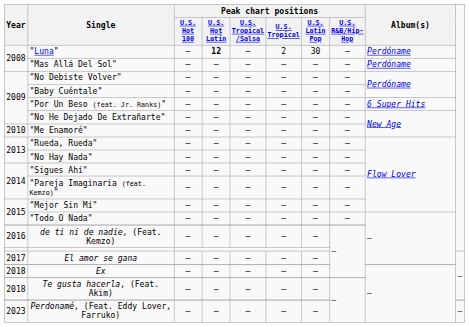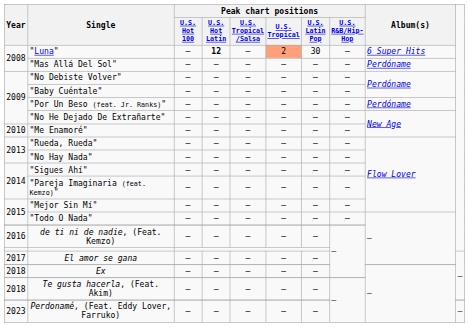 <table class="wikitable">
 <tr>
 <th rowspan="2">Year</th>
 <th width="230" rowspan="2">Single</th>
 <th colspan="6">Peak chart positions</th>
 <th width="140" rowspan="2">Album(s)</th>
 </tr>
 <tr style="font-size:smaller;">
 <th width="40"><a href='#'>U.S. Hot 100</a></th>
 <th width="40"><a href='#'>U.S. <br>Hot <br>Latin</a></th>
 <th width="40"><a href='#'>U.S.<br>Tropical<br>/Salsa</a></th>
 <th width="40"><a href='#'>U.S.<br>Tropical</a></th>
 <th width="40"><a href='#'>U.S. Latin Pop</a></th>
 <th width="40"><a href='#'>U.S. <br>R&B/Hip-Hop</a></th>
 </tr>
 <tr>
 <td align="center" rowspan="2">2008</td>
 <td align="left">"<a href='#'>Luna</a>"</td>
 <td align="center">—</td>
 <td align="center"><strong>12</strong></td>
 <td align="center">—</td>
-<td align="center">2</td>
+<td align="center" style="background: lightsalmon;">2</td>
 <td align="center">30</td>
 <td align="center">—</td>
-<td align="left" rowspan="1"><em><a href='#'>Perdóname</a></em></td>
+<td align="left" rowspan="1"><em><a href='#'>6 Super Hits</a></em></td>
 </tr>
 <tr>
 <td align="left">"Mas Allá Del Sol"</td>
 <td align="center">—</td>
 <td align="center">—</td>
 <td align="center">—</td>
 <td align="center">—</td>
 <td align="center">—</td>
 <td align="center">—</td>
 <td align="left" rowspan="1"><em><a href='#'>Perdóname</a></em></td>
 </tr>
 <tr>
 <td align="center" rowspan="4">2009</td>
 <td align="left">"No Debiste Volver"</td>
 <td align="center">—</td>
 <td align="center">—</td>
 <td align="center">—</td>
 <td align="center">—</td>
 <td align="center">—</td>
 <td align="center">—</td>
 <td align="left" rowspan="2"><em><a href='#'>Perdóname</a></em></td>
 </tr>
 <tr>
 <td align="left">"Baby Cuéntale"</td>
 <td align="center">—</td>
 <td align="center">—</td>
 <td align="center">—</td>
 <td align="center">—</td>
 <td align="center">—</td>
 <td align="center">—</td>
 </tr>
 <tr>
 <td align="left">"Por Un Beso <small>(feat. Jr. Ranks)</small>"</td>
 <td align="center">—</td>
 <td align="center">—</td>
 <td align="center">—</td>
 <td align="center">—</td>
 <td align="center">—</td>
 <td align="center">—</td>
-<td align="left" rowspan="1"><em><a href='#'>6 Super Hits</a></em></td>
+<td align="left" rowspan="1"><em><a href='#'>Perdóname</a></em></td>
 </tr>
 <tr>
 <td align="left">"No He Dejado De Extrañarte"</td>
 <td align="center">—</td>
 <td align="center">—</td>
 <td align="center">—</td>
 <td align="center">—</td>
 <td align="center">—</td>
 <td align="center">—</td>
 <td align="left" rowspan="2"><em><a href='#'>New Age</a></em></td>
 </tr>
 <tr>
 <td align="center" rowspan="1">2010</td>
 <td align="left">"Me Enamoré"</td>
 <td align="center">—</td>
 <td align="center">—</td>
 <td align="center">—</td>
 <td align="center">—</td>
 <td align="center">—</td>
 <td align="center">—</td>
 </tr>
 <tr>
 <td align="center" rowspan="2">2013</td>
 <td align="left">"Rueda, Rueda"</td>
 <td align="center">—</td>
 <td align="center">—</td>
 <td align="center">—</td>
 <td align="center">—</td>
 <td align="center">—</td>
 <td align="center">—</td>
 <td align="left" rowspan="5"><em><a href='#'>Flow Lover</a></em></td>
 </tr>
 <tr>
 <td align="left">"No Hay Nada"</td>
 <td align="center">—</td>
 <td align="center">—</td>
 <td align="center">—</td>
 <td align="center">—</td>
 <td align="center">—</td>
 <td align="center">—</td>
 </tr>
 <tr>
 <td align="center" rowspan="2">2014</td>
 <td align="left">"Sigues Ahí"</td>
 <td align="center">—</td>
 <td align="center">—</td>
 <td align="center">—</td>
 <td align="center">—</td>
 <td align="center">—</td>
 <td align="center">—</td>
 </tr>
 <tr>
 <td align="left">"Pareja Imaginaria <small>(feat. Kemzo)</small>"</td>
 <td align="center">—</td>
 <td align="center">—</td>
 <td align="center">—</td>
 <td align="center">—</td>
 <td align="center">—</td>
 <td align="center">—</td>
 </tr>
 <tr>
 <td align="center" rowspan="2">2015</td>
 <td align="left">"Mejor Sin Mí"</td>
 <td align="center">—</td>
 <td align="center">—</td>
 <td align="center">—</td>
 <td align="center">—</td>
 <td align="center">—</td>
 <td align="center">—</td>
 </tr>
 <tr>
 <td align="left">"Todo O Nada"</td>
 <td align="center">—</td>
 <td align="center">—</td>
 <td align="center">—</td>
 <td align="center">—</td>
 <td align="center">—</td>
 <td align="center">—</td>
 <td align="left" rowspan="5"><em>—</em></td>
 </tr>
 <tr>
 </tr>
 <tr>
 <td align= "left">2016</td>
 <td align="center"><em>de ti ni de nadie</em>, (Feat. Kemzo)</td>
 <td align="center">—</td>
 <td align="center">—</td>
 <td align="center">—</td>
 <td align="center">—</td>
 <td align="center">—</td>
 <td align="left" rowspan="5"><em>—</em></td>
 </tr>
 <tr>
 <td></td>
 <td></td>
 </tr>
 <tr>
 <td align= "left">2017</td>
 <td align="center"><em>El amor se gana</em></td>
 <td align="center">—</td>
 <td align="center">—</td>
 <td align="center">—</td>
 <td align="center">—</td>
 <td align="center">—</td>
 <td align="left" rowspan="5"><em>—</em></td>
 </tr>
 <tr>
 </tr>
 <tr>
 <td align= "left">2018</td>
 <td align="center"><em>Ex</em></td>
 <td align="center">—</td>
 <td align="center">—</td>
 <td align="center">—</td>
 <td align="center">—</td>
 <td align="center">—</td>
 <td align="left" rowspan="5"><em>—</em></td>
 </tr>
 <tr>
 </tr>
 <tr>
 <td align= "left">2018</td>
 <td align="center"><em>Te gusta hacerla</em>, (Feat. Akim)</td>
 <td align="center">—</td>
 <td align="center">—</td>
 <td align="center">—</td>
 <td align="center">—</td>
 <td align="center">—</td>
 <td align="left" rowspan="5"><em>—</em></td>
 </tr>
 <tr>
 </tr>
 <tr>
 <td align= "left">2023</td>
 <td align="center"><em>Perdonamé</em>, (Feat. Eddy Lover, Farruko)</td>
 <td align="center">—</td>
 <td align="center">—</td>
 <td align="center">—</td>
 <td align="center">—</td>
 <td align="center">—</td>
 <td align="left" rowspan="5"><em>—</em></td>
 </tr>
 </table>
